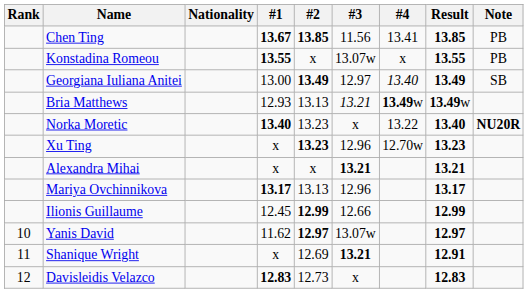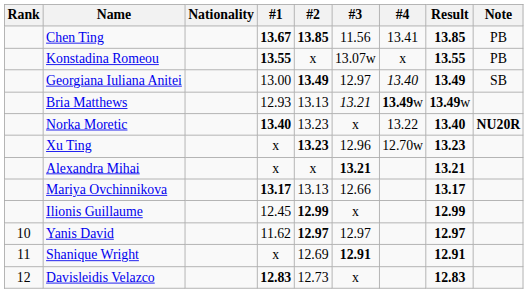 <table class="wikitable sortable" style="text-align:center">
 <tr>
 <th>Rank</th>
 <th>Name</th>
 <th>Nationality</th>
 <th>#1</th>
 <th>#2</th>
 <th>#3</th>
 <th>#4</th>
 <th>Result</th>
 <th>Note</th>
 </tr>
 <tr>
 <td></td>
 <td align=left><a href='#'>Chen Ting</a></td>
 <td align=left></td>
 <td><strong>13.67</strong></td>
 <td><strong>13.85</strong></td>
 <td>11.56</td>
 <td>13.41</td>
 <td><strong>13.85</strong></td>
 <td>PB</td>
 </tr>
 <tr>
 <td></td>
 <td align=left><a href='#'>Konstadina Romeou</a></td>
 <td align=left></td>
 <td><strong>13.55</strong></td>
 <td>x</td>
 <td>13.07w</td>
 <td>x</td>
 <td><strong>13.55</strong></td>
 <td>PB</td>
 </tr>
 <tr>
 <td></td>
 <td align=left><a href='#'>Georgiana Iuliana Anitei</a></td>
 <td align=left></td>
 <td>13.00</td>
 <td><strong>13.49</strong></td>
 <td>12.97</td>
 <td><em>13.40</em></td>
 <td><strong>13.49</strong></td>
 <td>SB</td>
 </tr>
 <tr>
 <td></td>
 <td align=left><a href='#'>Bria Matthews</a></td>
 <td align=left></td>
 <td>12.93</td>
 <td>13.13</td>
 <td><em>13.21</em></td>
 <td><strong>13.49</strong>w</td>
 <td><strong>13.49</strong>w</td>
 <td></td>
 </tr>
 <tr>
 <td></td>
 <td align=left><a href='#'>Norka Moretic</a></td>
 <td align=left></td>
 <td><strong>13.40</strong></td>
 <td>13.23</td>
 <td>x</td>
 <td>13.22</td>
 <td><strong>13.40</strong></td>
 <td><strong>NU20R</strong></td>
 </tr>
 <tr>
 <td></td>
 <td align=left><a href='#'>Xu Ting</a></td>
 <td align=left></td>
 <td>x</td>
 <td><strong>13.23</strong></td>
 <td>12.96</td>
 <td>12.70w</td>
 <td><strong>13.23</strong></td>
 <td></td>
 </tr>
 <tr>
 <td></td>
 <td align=left><a href='#'>Alexandra Mihai</a></td>
 <td align=left></td>
 <td>x</td>
 <td>x</td>
 <td><strong>13.21</strong></td>
 <td></td>
 <td><strong>13.21</strong></td>
 <td></td>
 </tr>
 <tr>
 <td></td>
 <td align=left><a href='#'>Mariya Ovchinnikova</a></td>
 <td align=left></td>
 <td><strong>13.17</strong></td>
 <td>13.13</td>
-<td>12.96</td>
+<td>12.66</td>
 <td></td>
 <td><strong>13.17</strong></td>
 <td></td>
 </tr>
 <tr>
 <td></td>
 <td align=left><a href='#'>Ilionis Guillaume</a></td>
 <td align=left></td>
 <td>12.45</td>
 <td><strong>12.99</strong></td>
-<td>12.66</td>
+<td>x</td>
 <td></td>
 <td><strong>12.99</strong></td>
 <td></td>
 </tr>
 <tr>
 <td>10</td>
 <td align=left><a href='#'>Yanis David</a></td>
 <td align=left></td>
 <td>11.62</td>
 <td><strong>12.97</strong></td>
-<td>13.07w</td>
+<td>12.97</td>
 <td></td>
 <td><strong>12.97</strong></td>
 <td></td>
 </tr>
 <tr>
 <td>11</td>
 <td align=left><a href='#'>Shanique Wright</a></td>
 <td align=left></td>
 <td>x</td>
 <td>12.69</td>
-<td><strong>13.21</strong></td>
+<td><strong>12.91</strong></td>
 <td></td>
 <td><strong>12.91</strong></td>
 <td></td>
 </tr>
 <tr>
 <td>12</td>
 <td align=left><a href='#'>Davisleidis Velazco</a></td>
 <td align=left></td>
 <td><strong>12.83</strong></td>
 <td>12.73</td>
 <td>x</td>
 <td></td>
 <td><strong>12.83</strong></td>
 <td></td>
 </tr>
 </table>
